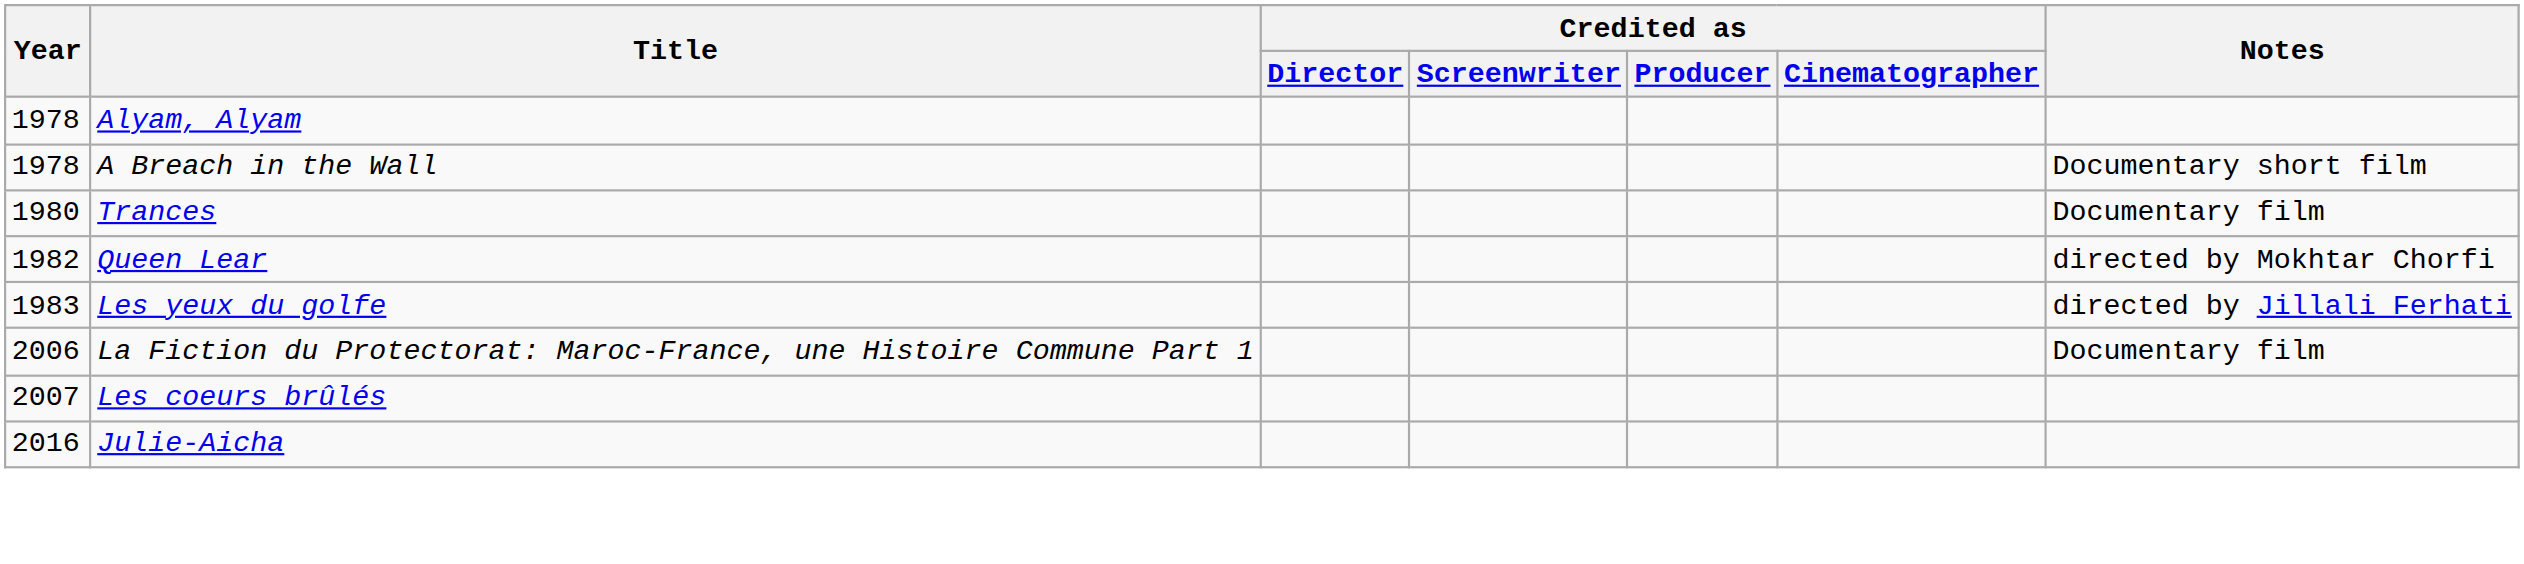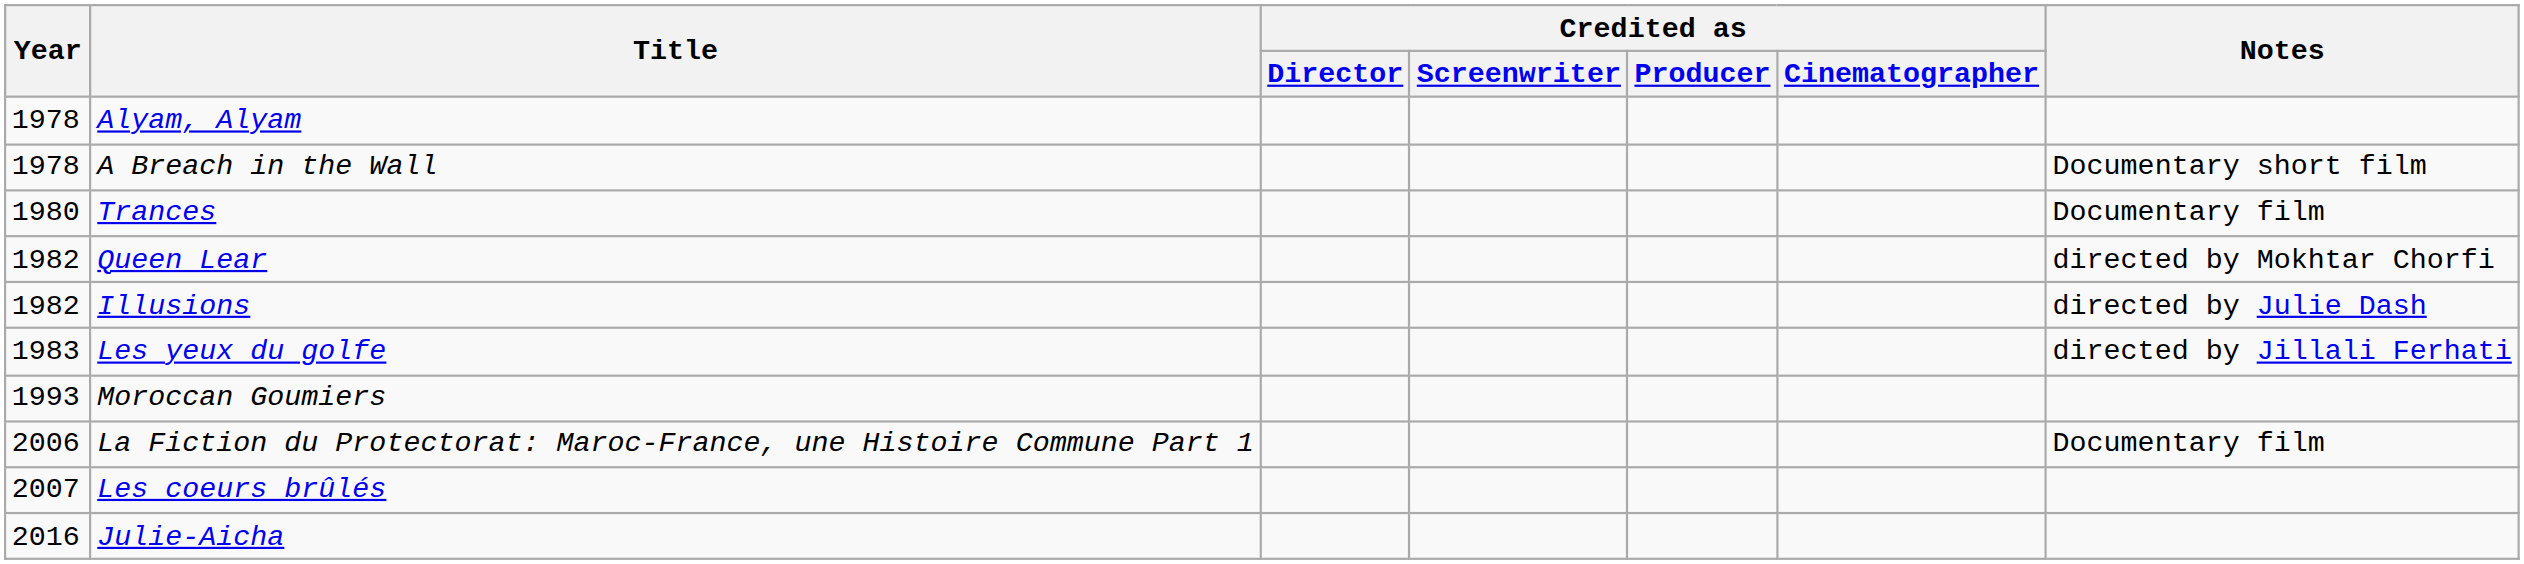 <table class="wikitable">
 <tr style="background:#ccc; text-align:center;">
 <th rowspan="2" style="width:33px;">Year</th>
 <th rowspan="2">Title</th>
 <th colspan="4">Credited as</th>
 <th rowspan="2">Notes</th>
 </tr>
 <tr>
 <th><a href='#'>Director</a></th>
 <th><a href='#'>Screenwriter</a></th>
 <th><a href='#'>Producer</a></th>
 <th><a href='#'>Cinematographer</a></th>
 </tr>
 <tr>
 <td>1978</td>
 <td><em><a href='#'>Alyam, Alyam</a></em></td>
 <td></td>
 <td></td>
 <td></td>
 <td></td>
 <td></td>
 </tr>
 <tr>
 <td>1978</td>
 <td><em>A Breach in the Wall</em></td>
 <td></td>
 <td></td>
 <td></td>
 <td></td>
 <td>Documentary short film</td>
 </tr>
 <tr>
 <td>1980</td>
 <td><em><a href='#'>Trances</a></em></td>
 <td></td>
 <td></td>
 <td></td>
 <td></td>
 <td>Documentary film</td>
 </tr>
 <tr>
 <td>1982</td>
 <td><em><a href='#'>Queen Lear</a></em></td>
 <td></td>
 <td></td>
 <td></td>
 <td></td>
 <td>directed by Mokhtar Chorfi</td>
 </tr>
 <tr>
+<td>1982</td>
+<td><em><a href='#'>Illusions</a></em></td>
+<td></td>
+<td></td>
+<td></td>
+<td></td>
+<td>directed by <a href='#'>Julie Dash</a></td>
+</tr>
+<tr>
 <td>1983</td>
 <td><em><a href='#'>Les yeux du golfe</a></em></td>
 <td></td>
 <td></td>
 <td></td>
 <td></td>
 <td>directed by <a href='#'>Jillali Ferhati</a></td>
+</tr>
+<tr>
+<td>1993</td>
+<td><em>Moroccan Goumiers </em></td>
+<td></td>
+<td></td>
+<td></td>
+<td></td>
+<td></td>
 </tr>
 <tr>
 <td>2006</td>
 <td><em>La Fiction du Protectorat: Maroc-France, une Histoire Commune Part 1</em></td>
 <td></td>
 <td></td>
 <td></td>
 <td></td>
 <td>Documentary film</td>
 </tr>
 <tr>
 <td>2007</td>
 <td><em><a href='#'>Les coeurs brûlés</a> </em></td>
 <td></td>
 <td></td>
 <td></td>
 <td></td>
 <td></td>
 </tr>
 <tr>
 <td>2016</td>
 <td><em><a href='#'>Julie-Aicha </a></em></td>
 <td></td>
 <td></td>
 <td></td>
 <td></td>
 <td></td>
 </tr>
 </table>
